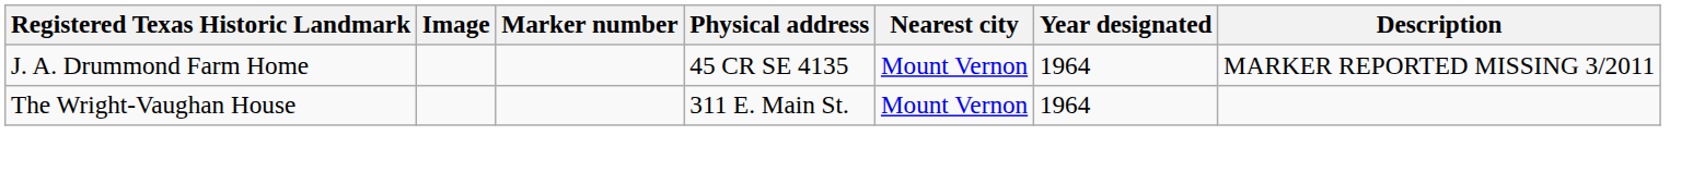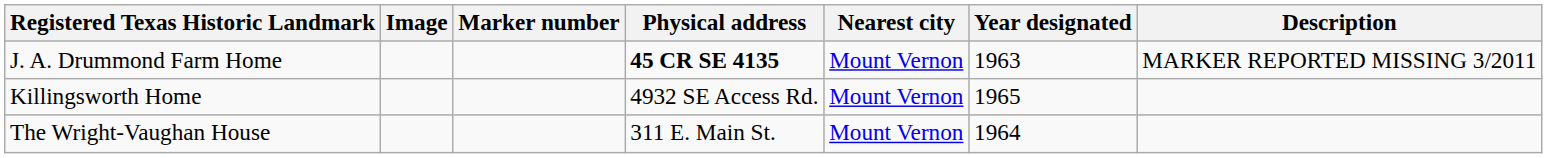 <table class="wikitable sortable">
 <tr>
 <th>Registered Texas Historic Landmark</th>
 <th>Image</th>
 <th>Marker number</th>
 <th>Physical address</th>
 <th>Nearest city</th>
 <th>Year designated</th>
 <th>Description</th>
 </tr>
 <tr>
 <td>J. A. Drummond Farm Home</td>
 <td></td>
 <td></td>
-<td>45 CR SE 4135<br></td>
+<td><strong>45 CR SE 4135<br></strong></td>
 <td><a href='#'>Mount Vernon</a></td>
-<td>1964</td>
+<td>1963</td>
 <td>MARKER REPORTED MISSING 3/2011</td>
+</tr>
+<tr>
+<td>Killingsworth Home</td>
+<td></td>
+<td></td>
+<td>4932 SE Access Rd.<br></td>
+<td><a href='#'>Mount Vernon</a></td>
+<td>1965</td>
+<td></td>
 </tr>
 <tr>
 <td>The Wright-Vaughan House</td>
 <td></td>
 <td></td>
 <td>311 E. Main St.<br></td>
 <td><a href='#'>Mount Vernon</a></td>
 <td>1964</td>
 <td></td>
 </tr>
 </table>
